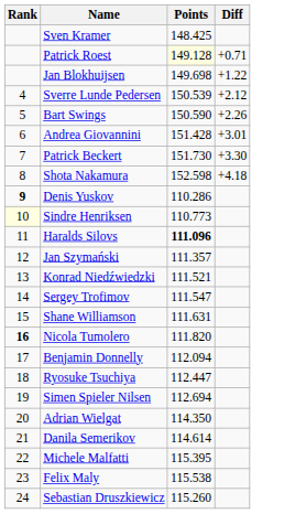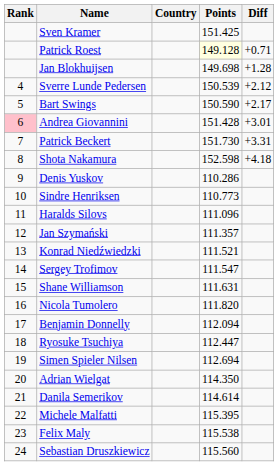 <table class="wikitable sortable" style="text-align:center">
 <tr>
 <th>Rank</th>
 <th>Name</th>
+<th>Country</th>
 <th>Points</th>
 <th>Diff</th>
 </tr>
 <tr>
 <td></td>
 <td align=left><a href='#'>Sven Kramer</a></td>
-<td>148.425</td>
+<td align=left></td>
+<td>151.425</td>
 <td></td>
 </tr>
 <tr>
 <td></td>
 <td align=left><a href='#'>Patrick Roest</a></td>
+<td align=left></td>
 <td style="background: lightyellow;">149.128</td>
 <td>+0.71</td>
 </tr>
 <tr>
 <td></td>
 <td align=left><a href='#'>Jan Blokhuijsen</a></td>
+<td align=left></td>
 <td>149.698</td>
-<td>+1.22</td>
+<td>+1.28</td>
 </tr>
 <tr>
 <td>4</td>
 <td align=left><a href='#'>Sverre Lunde Pedersen</a></td>
+<td align=left></td>
 <td>150.539</td>
 <td>+2.12</td>
 </tr>
 <tr>
 <td>5</td>
 <td align=left><a href='#'>Bart Swings</a></td>
+<td align=left></td>
 <td>150.590</td>
-<td>+2.26</td>
+<td>+2.17</td>
 </tr>
 <tr>
-<td>6</td>
+<td style="background: pink;">6</td>
 <td align=left><a href='#'>Andrea Giovannini</a></td>
+<td align=left></td>
 <td>151.428</td>
 <td>+3.01</td>
 </tr>
 <tr>
 <td>7</td>
 <td align=left><a href='#'>Patrick Beckert</a></td>
+<td align=left></td>
 <td>151.730</td>
-<td>+3.30</td>
+<td>+3.31</td>
 </tr>
 <tr>
 <td>8</td>
 <td align=left><a href='#'>Shota Nakamura</a></td>
+<td align=left></td>
 <td>152.598</td>
 <td>+4.18</td>
 </tr>
 <tr>
-<td><strong>9</strong></td>
+<td>9</td>
 <td align=left><a href='#'>Denis Yuskov</a></td>
+<td align=left></td>
 <td>110.286</td>
 <td></td>
 </tr>
 <tr>
-<td style="background: lightyellow;">10</td>
+<td>10</td>
 <td align=left><a href='#'>Sindre Henriksen</a></td>
+<td align=left></td>
 <td>110.773</td>
 <td></td>
 </tr>
 <tr>
 <td>11</td>
 <td align=left><a href='#'>Haralds Silovs</a></td>
-<td><strong>111.096</strong></td>
+<td align=left></td>
+<td>111.096</td>
 <td></td>
 </tr>
 <tr>
 <td>12</td>
 <td align=left><a href='#'>Jan Szymański</a></td>
+<td align=left></td>
 <td>111.357</td>
 <td></td>
 </tr>
 <tr>
 <td>13</td>
 <td align=left><a href='#'>Konrad Niedźwiedzki</a></td>
+<td align=left></td>
 <td>111.521</td>
 <td></td>
 </tr>
 <tr>
 <td>14</td>
 <td align=left><a href='#'>Sergey Trofimov</a></td>
+<td align=left></td>
 <td>111.547</td>
 <td></td>
 </tr>
 <tr>
 <td>15</td>
 <td align=left><a href='#'>Shane Williamson</a></td>
+<td align=left></td>
 <td>111.631</td>
 <td></td>
 </tr>
 <tr>
-<td><strong>16</strong></td>
+<td>16</td>
 <td align=left><a href='#'>Nicola Tumolero</a></td>
+<td align=left></td>
 <td>111.820</td>
 <td></td>
 </tr>
 <tr>
 <td>17</td>
 <td align=left><a href='#'>Benjamin Donnelly</a></td>
+<td align=left></td>
 <td>112.094</td>
 <td></td>
 </tr>
 <tr>
 <td>18</td>
 <td align=left><a href='#'>Ryosuke Tsuchiya</a></td>
+<td align=left></td>
 <td>112.447</td>
 <td></td>
 </tr>
 <tr>
 <td>19</td>
 <td align=left><a href='#'>Simen Spieler Nilsen</a></td>
+<td align=left></td>
 <td>112.694</td>
 <td></td>
 </tr>
 <tr>
 <td>20</td>
 <td align=left><a href='#'>Adrian Wielgat</a></td>
+<td align=left></td>
 <td>114.350</td>
 <td></td>
 </tr>
 <tr>
 <td>21</td>
 <td align=left><a href='#'>Danila Semerikov</a></td>
+<td align=left></td>
 <td>114.614</td>
 <td></td>
 </tr>
 <tr>
 <td>22</td>
 <td align=left><a href='#'>Michele Malfatti</a></td>
+<td align=left></td>
 <td>115.395</td>
 <td></td>
 </tr>
 <tr>
 <td>23</td>
 <td align=left><a href='#'>Felix Maly</a></td>
+<td align=left></td>
 <td>115.538</td>
 <td></td>
 </tr>
 <tr>
 <td>24</td>
 <td align=left><a href='#'>Sebastian Druszkiewicz</a></td>
-<td>115.260</td>
+<td align=left></td>
+<td>115.560</td>
 <td></td>
 </tr>
 </table>
